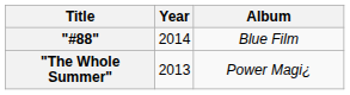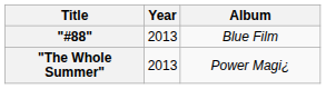 <table class="wikitable plainrowheaders" style="text-align:center;">
 <tr>
 <th scope="col" rowspan="1" style="width:10em;">Title</th>
 <th scope="col" rowspan="1">Year</th>
 <th scope="col" rowspan="1" style="width:10em;">Album</th>
 </tr>
 <tr>
 <th scope="row">"#88"</th>
-<td>2014</td>
+<td>2013</td>
 <td><em>Blue Film</em></td>
 </tr>
 <tr>
 <th scope="row">"The Whole Summer"</th>
 <td>2013</td>
 <td><em>Power Magi¿</em></td>
 </tr>
 </table>
